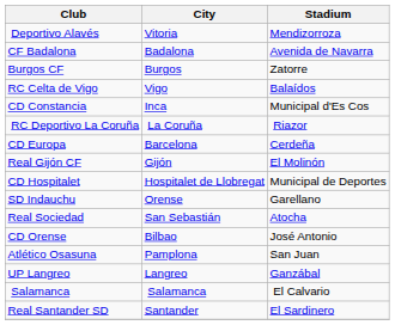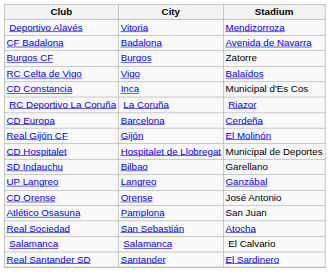 <table class="wikitable sortable" style="text-align: left;">
 <tr>
 <th>Club</th>
 <th>City</th>
 <th>Stadium</th>
 </tr>
 <tr>
 <td> <a href='#'>Deportivo Alavés</a></td>
 <td><a href='#'>Vitoria</a></td>
 <td><a href='#'>Mendizorroza</a></td>
 </tr>
 <tr>
 <td><a href='#'>CF Badalona</a></td>
 <td><a href='#'>Badalona</a></td>
 <td><a href='#'>Avenida de Navarra</a></td>
 </tr>
 <tr>
 <td><a href='#'>Burgos CF</a></td>
 <td><a href='#'>Burgos</a></td>
 <td>Zatorre</td>
 </tr>
 <tr>
 <td><a href='#'>RC Celta de Vigo</a></td>
 <td><a href='#'>Vigo</a></td>
 <td><a href='#'>Balaídos</a></td>
 </tr>
 <tr>
 <td><a href='#'>CD Constancia</a></td>
 <td><a href='#'>Inca</a></td>
 <td>Municipal d'Es Cos</td>
 </tr>
 <tr>
 <td> <a href='#'>RC Deportivo La Coruña</a></td>
 <td> <a href='#'>La Coruña</a></td>
 <td> <a href='#'>Riazor</a></td>
 </tr>
 <tr>
 <td><a href='#'>CD Europa</a></td>
 <td><a href='#'>Barcelona</a></td>
 <td><a href='#'>Cerdeña</a></td>
 </tr>
 <tr>
 <td><a href='#'>Real Gijón CF</a></td>
 <td><a href='#'>Gijón</a></td>
 <td><a href='#'>El Molinón</a></td>
 </tr>
 <tr>
 <td><a href='#'>CD Hospitalet</a></td>
 <td><a href='#'>Hospitalet de Llobregat</a></td>
 <td>Municipal de Deportes</td>
 </tr>
 <tr>
 <td><a href='#'>SD Indauchu</a></td>
-<td><a href='#'>Orense</a></td>
+<td><a href='#'>Bilbao</a></td>
 <td>Garellano</td>
 </tr>
 <tr>
-<td><a href='#'>Real Sociedad</a></td>
-<td><a href='#'>San Sebastián</a></td>
-<td><a href='#'>Atocha</a></td>
+<td><a href='#'>UP Langreo</a></td>
+<td><a href='#'>Langreo</a></td>
+<td><a href='#'>Ganzábal</a></td>
 </tr>
 <tr>
 <td><a href='#'>CD Orense</a></td>
-<td><a href='#'>Bilbao</a></td>
+<td><a href='#'>Orense</a></td>
 <td>José Antonio</td>
 </tr>
 <tr>
 <td><a href='#'>Atlético Osasuna</a></td>
 <td><a href='#'>Pamplona</a></td>
 <td>San Juan</td>
 </tr>
 <tr>
-<td><a href='#'>UP Langreo</a></td>
-<td><a href='#'>Langreo</a></td>
-<td><a href='#'>Ganzábal</a></td>
+<td><a href='#'>Real Sociedad</a></td>
+<td><a href='#'>San Sebastián</a></td>
+<td><a href='#'>Atocha</a></td>
 </tr>
 <tr>
 <td> <a href='#'>Salamanca</a></td>
 <td> <a href='#'>Salamanca</a></td>
 <td> El Calvario</td>
 </tr>
 <tr>
 <td><a href='#'>Real Santander SD</a></td>
 <td><a href='#'>Santander</a></td>
 <td><a href='#'>El Sardinero</a></td>
 </tr>
 <tr>
 </tr>
 </table>
